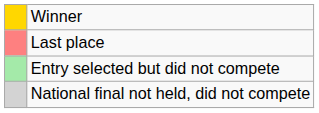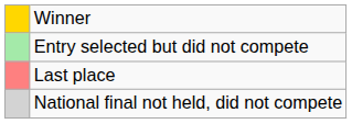 <table class="wikitable">
 <tr>
 <td width=15px bgcolor=gold></td>
 <td>Winner</td>
 </tr>
 <tr>
+<td bgcolor=#A4EAA9></td>
+<td>Entry selected but did not compete</td>
+</tr>
+<tr>
 <td bgcolor=#FE8080></td>
 <td>Last place</td>
-</tr>
-<tr>
-<td bgcolor=#A4EAA9></td>
-<td>Entry selected but did not compete</td>
 </tr>
 <tr>
 <td bgcolor=lightgrey></td>
 <td>National final not held, did not compete</td>
 </tr>
 <tr>
 </tr>
 </table>
